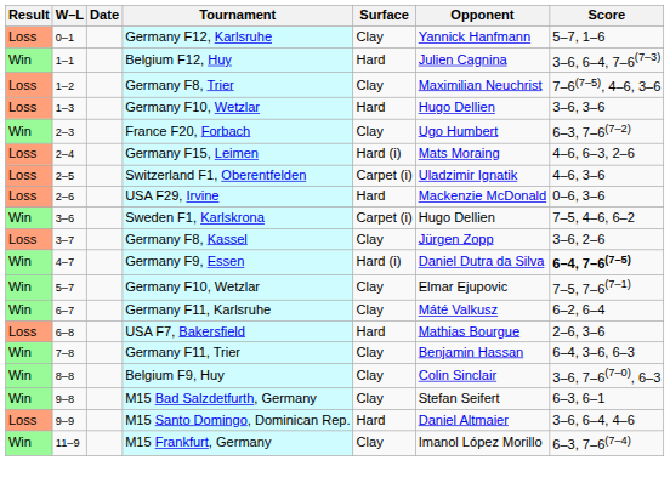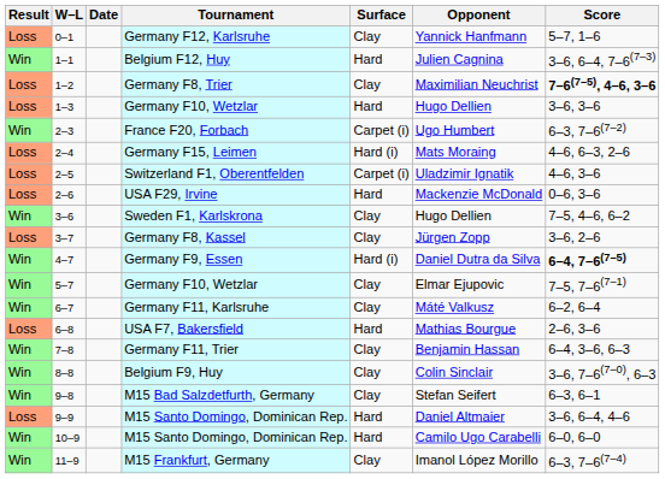 <table class="sortable wikitable nowrap">
 <tr>
 <th>Result</th>
 <th class="unsortable">W–L</th>
 <th>Date</th>
 <th>Tournament</th>
 <th>Surface</th>
 <th>Opponent</th>
 <th class="unsortable">Score</th>
 </tr>
 <tr>
 <td bgcolor=FFA07A>Loss</td>
 <td><small>0–1</small></td>
 <td></td>
 <td style="background:#cffcff;">Germany F12, <a href='#'>Karlsruhe</a></td>
 <td>Clay</td>
 <td> <a href='#'>Yannick Hanfmann</a></td>
 <td>5–7, 1–6</td>
 </tr>
 <tr>
 <td bgcolor=98fb98>Win</td>
 <td><small>1–1</small></td>
 <td></td>
 <td style="background:#cffcff;">Belgium F12, <a href='#'>Huy</a></td>
 <td>Hard</td>
 <td> <a href='#'>Julien Cagnina</a></td>
 <td>3–6, 6–4, 7–6<sup>(7–3)</sup></td>
 </tr>
 <tr>
 <td bgcolor=FFA07A>Loss</td>
 <td><small>1–2</small></td>
 <td></td>
 <td style="background:#cffcff;">Germany F8, <a href='#'>Trier</a></td>
 <td>Clay</td>
 <td> <a href='#'>Maximilian Neuchrist</a></td>
-<td>7–6<sup>(7–5)</sup>, 4–6, 3–6</td>
+<td><strong>7–6<sup>(7–5)</sup>, 4–6, 3–6</strong></td>
 </tr>
 <tr>
 <td bgcolor=FFA07A>Loss</td>
 <td><small>1–3</small></td>
 <td></td>
 <td style="background:#cffcff;">Germany F10, <a href='#'>Wetzlar</a></td>
 <td>Hard</td>
 <td> <a href='#'>Hugo Dellien</a></td>
 <td>3–6, 3–6</td>
 </tr>
 <tr>
 <td bgcolor=98fb98>Win</td>
 <td><small>2–3</small></td>
 <td></td>
 <td style="background:#cffcff;">France F20, <a href='#'>Forbach</a></td>
-<td>Clay</td>
+<td>Carpet (i)</td>
 <td> <a href='#'>Ugo Humbert</a></td>
 <td>6–3, 7–6<sup>(7–2)</sup></td>
 </tr>
 <tr>
 <td bgcolor=FFA07A>Loss</td>
 <td><small>2–4</small></td>
 <td></td>
 <td style="background:#cffcff;">Germany F15, <a href='#'>Leimen</a></td>
 <td>Hard (i)</td>
 <td> <a href='#'>Mats Moraing</a></td>
 <td>4–6, 6–3, 2–6</td>
 </tr>
 <tr>
 <td bgcolor=FFA07A>Loss</td>
 <td><small>2–5</small></td>
 <td></td>
 <td style="background:#cffcff;">Switzerland F1, <a href='#'>Oberentfelden</a></td>
 <td>Carpet (i)</td>
 <td> <a href='#'>Uladzimir Ignatik</a></td>
 <td>4–6, 3–6</td>
 </tr>
 <tr>
 <td bgcolor=FFA07A>Loss</td>
 <td><small>2–6</small></td>
 <td></td>
 <td style="background:#cffcff;">USA F29, <a href='#'>Irvine</a></td>
 <td>Hard</td>
 <td> <a href='#'>Mackenzie McDonald</a></td>
 <td>0–6, 3–6</td>
 </tr>
 <tr>
 <td bgcolor=98fb98>Win</td>
 <td><small>3–6</small></td>
 <td></td>
 <td style="background:#cffcff;">Sweden F1, <a href='#'>Karlskrona</a></td>
-<td>Carpet (i)</td>
+<td>Clay</td>
 <td> Hugo Dellien</td>
 <td>7–5, 4–6, 6–2</td>
 </tr>
 <tr>
 <td bgcolor=FFA07A>Loss</td>
 <td><small>3–7</small></td>
 <td></td>
 <td style="background:#cffcff;">Germany F8, <a href='#'>Kassel</a></td>
 <td>Clay</td>
 <td> <a href='#'>Jürgen Zopp</a></td>
 <td>3–6, 2–6</td>
 </tr>
 <tr>
 <td bgcolor=98fb98>Win</td>
 <td><small>4–7</small></td>
 <td></td>
 <td style="background:#cffcff;">Germany F9, <a href='#'>Essen</a></td>
 <td>Hard (i)</td>
 <td> <a href='#'>Daniel Dutra da Silva</a></td>
 <td><strong>6–4, 7–6<sup>(7–5)</sup></strong></td>
 </tr>
 <tr>
 <td bgcolor=98fb98>Win</td>
 <td><small>5–7</small></td>
 <td></td>
 <td style="background:#cffcff;">Germany F10, Wetzlar</td>
 <td>Clay</td>
 <td> Elmar Ejupovic</td>
 <td>7–5, 7–6<sup>(7–1)</sup></td>
 </tr>
 <tr>
 <td bgcolor=98fb98>Win</td>
 <td><small>6–7</small></td>
 <td></td>
 <td style="background:#cffcff;">Germany F11, Karlsruhe</td>
 <td>Clay</td>
 <td> <a href='#'>Máté Valkusz</a></td>
 <td>6–2, 6–4</td>
 </tr>
 <tr>
 <td bgcolor=FFA07A>Loss</td>
 <td><small>6–8</small></td>
 <td></td>
 <td style="background:#cffcff;">USA F7, <a href='#'>Bakersfield</a></td>
 <td>Hard</td>
 <td> <a href='#'>Mathias Bourgue</a></td>
 <td>2–6, 3–6</td>
 </tr>
 <tr>
 <td bgcolor=98fb98>Win</td>
 <td><small>7–8</small></td>
 <td></td>
 <td style="background:#cffcff;">Germany F11, Trier</td>
 <td>Clay</td>
 <td> <a href='#'>Benjamin Hassan</a></td>
 <td>6–4, 3–6, 6–3</td>
 </tr>
 <tr>
 <td bgcolor=98fb98>Win</td>
 <td><small>8–8</small></td>
 <td></td>
 <td style="background:#cffcff;">Belgium F9, Huy</td>
 <td>Clay</td>
 <td> <a href='#'>Colin Sinclair</a></td>
 <td>3–6, 7–6<sup>(7–0)</sup>, 6–3</td>
 </tr>
 <tr>
 <td bgcolor=98fb98>Win</td>
 <td><small>9–8</small></td>
 <td></td>
 <td style="background:#cffcff;">M15 <a href='#'>Bad Salzdetfurth</a>, Germany</td>
 <td>Clay</td>
 <td> Stefan Seifert</td>
 <td>6–3, 6–1</td>
 </tr>
 <tr>
 <td bgcolor=FFA07A>Loss</td>
 <td><small>9–9</small></td>
 <td></td>
 <td style="background:#cffcff;">M15 <a href='#'>Santo Domingo</a>, Dominican Rep.</td>
 <td>Hard</td>
 <td> <a href='#'>Daniel Altmaier</a></td>
 <td>3–6, 6–4, 4–6</td>
 </tr>
 <tr>
 <td bgcolor=98fb98>Win</td>
+<td><small>10–9</small></td>
+<td></td>
+<td style="background:#cffcff;">M15 Santo Domingo, Dominican Rep.</td>
+<td>Hard</td>
+<td> <a href='#'>Camilo Ugo Carabelli</a></td>
+<td>6–0, 6–0</td>
+</tr>
+<tr>
+<td bgcolor=98fb98>Win</td>
 <td><small>11–9</small></td>
 <td></td>
 <td style="background:#cffcff;">M15 <a href='#'>Frankfurt</a>, Germany</td>
 <td>Clay</td>
 <td> Imanol López Morillo</td>
 <td>6–3, 7–6<sup>(7–4)</sup></td>
 </tr>
 </table>
